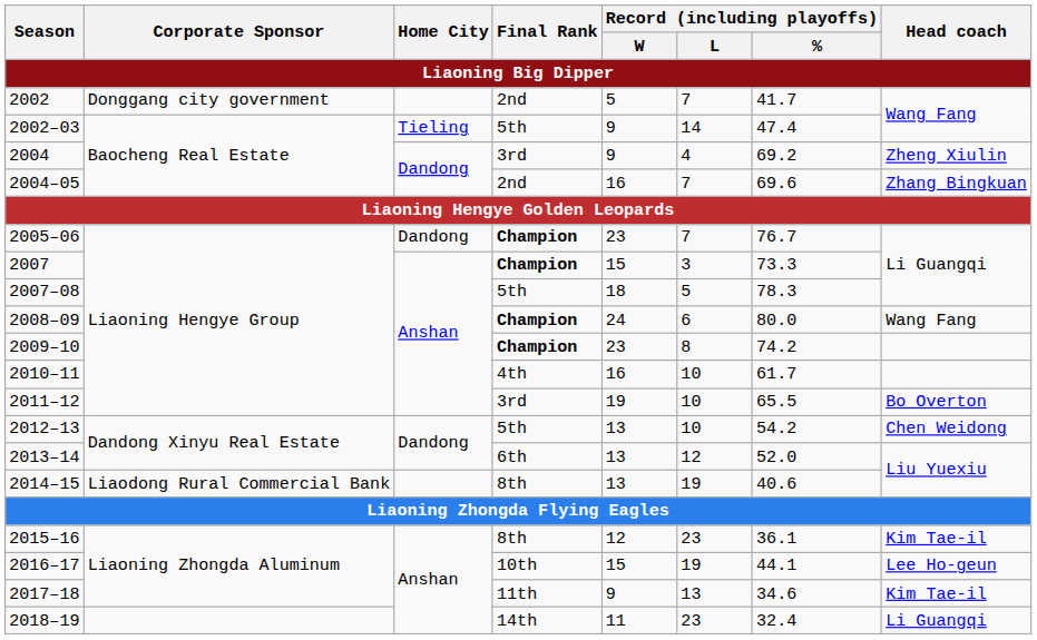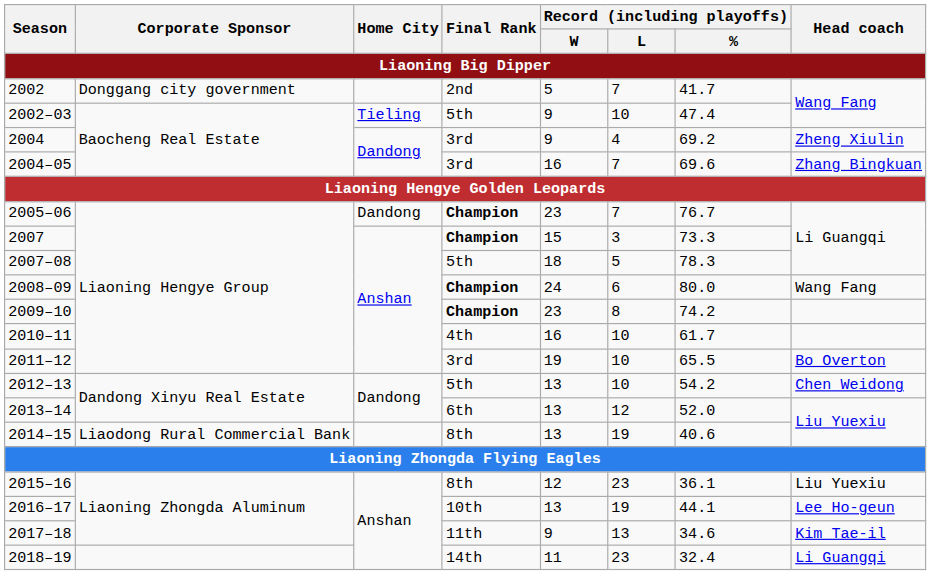 <table class="wikitable sortable">
 <tr>
 <th rowspan=2>Season</th>
 <th rowspan=2>Corporate Sponsor</th>
 <th rowspan=2>Home City</th>
 <th rowspan=2>Final Rank</th>
 <th colspan=3>Record (including playoffs)</th>
 <th rowspan=2>Head coach</th>
 </tr>
 <tr>
 <th>W</th>
 <th>L</th>
 <th>%</th>
 </tr>
 <tr>
 <th colspan=8  style="background:#910e13; color:white;">Liaoning Big Dipper</th>
 </tr>
 <tr>
 <td>2002</td>
 <td>Donggang city government</td>
 <td></td>
 <td>2nd</td>
 <td>5</td>
 <td>7</td>
 <td>41.7</td>
 <td rowspan=2> <a href='#'>Wang Fang</a></td>
 </tr>
 <tr>
 <td>2002–03</td>
 <td rowspan=3>Baocheng Real Estate</td>
 <td><a href='#'>Tieling</a></td>
 <td>5th</td>
 <td>9</td>
-<td>14</td>
+<td>10</td>
 <td>47.4</td>
 </tr>
 <tr>
 <td>2004</td>
 <td rowspan=2><a href='#'>Dandong</a></td>
 <td>3rd</td>
 <td>9</td>
 <td>4</td>
 <td>69.2</td>
 <td> <a href='#'>Zheng Xiulin</a></td>
 </tr>
 <tr>
 <td>2004–05</td>
-<td>2nd</td>
+<td>3rd</td>
 <td>16</td>
 <td>7</td>
 <td>69.6</td>
 <td> <a href='#'>Zhang Bingkuan</a></td>
 </tr>
 <tr>
 <th colspan=8  style="background:#bf2d30; color:white;">Liaoning Hengye Golden Leopards</th>
 </tr>
 <tr>
 <td>2005–06</td>
 <td rowspan=7>Liaoning Hengye Group</td>
 <td>Dandong</td>
 <td><strong>Champion</strong></td>
 <td>23</td>
 <td>7</td>
 <td>76.7</td>
 <td rowspan=3> Li Guangqi</td>
 </tr>
 <tr>
 <td>2007</td>
 <td rowspan=6><a href='#'>Anshan</a></td>
 <td><strong>Champion</strong></td>
 <td>15</td>
 <td>3</td>
 <td>73.3</td>
 </tr>
 <tr>
 <td>2007–08</td>
 <td>5th</td>
 <td>18</td>
 <td>5</td>
 <td>78.3</td>
 </tr>
 <tr>
 <td>2008–09</td>
 <td><strong>Champion</strong></td>
 <td>24</td>
 <td>6</td>
 <td>80.0</td>
 <td> Wang Fang</td>
 </tr>
 <tr>
 <td>2009–10</td>
 <td><strong>Champion</strong></td>
 <td>23</td>
 <td>8</td>
 <td>74.2</td>
 <td></td>
 </tr>
 <tr>
 <td>2010–11</td>
 <td>4th</td>
 <td>16</td>
 <td>10</td>
 <td>61.7</td>
 <td></td>
 </tr>
 <tr>
 <td>2011–12</td>
 <td>3rd</td>
 <td>19</td>
 <td>10</td>
 <td>65.5</td>
 <td> <a href='#'>Bo Overton</a></td>
 </tr>
 <tr>
 <td>2012–13</td>
 <td rowspan=2>Dandong Xinyu Real Estate</td>
 <td rowspan=2>Dandong</td>
 <td>5th</td>
 <td>13</td>
 <td>10</td>
 <td>54.2</td>
 <td> <a href='#'>Chen Weidong</a></td>
 </tr>
 <tr>
 <td>2013–14</td>
 <td>6th</td>
 <td>13</td>
 <td>12</td>
 <td>52.0</td>
 <td rowspan=2> <a href='#'>Liu Yuexiu</a></td>
 </tr>
 <tr>
 <td>2014–15</td>
 <td>Liaodong Rural Commercial Bank</td>
 <td></td>
 <td>8th</td>
 <td>13</td>
 <td>19</td>
 <td>40.6</td>
 </tr>
 <tr>
 <th colspan=8  style="background:#2a7fec; color:white;">Liaoning Zhongda Flying Eagles</th>
 </tr>
 <tr>
 <td>2015–16</td>
 <td rowspan=3>Liaoning Zhongda Aluminum</td>
 <td rowspan=4>Anshan</td>
 <td>8th</td>
 <td>12</td>
 <td>23</td>
 <td>36.1</td>
-<td> <a href='#'>Kim Tae-il</a></td>
+<td> Liu Yuexiu</td>
 </tr>
 <tr>
 <td>2016–17</td>
 <td>10th</td>
-<td>15</td>
+<td>13</td>
 <td>19</td>
 <td>44.1</td>
 <td> <a href='#'>Lee Ho-geun</a></td>
 </tr>
 <tr>
 <td>2017–18</td>
 <td>11th</td>
 <td>9</td>
 <td>13</td>
 <td>34.6</td>
 <td> <a href='#'>Kim Tae-il</a></td>
 </tr>
 <tr>
 <td>2018–19</td>
 <td></td>
 <td>14th</td>
 <td>11</td>
 <td>23</td>
 <td>32.4</td>
 <td> <a href='#'>Li Guangqi</a></td>
 </tr>
 </table>
